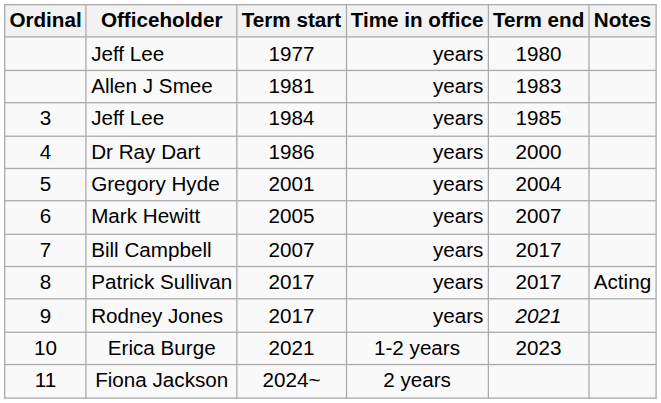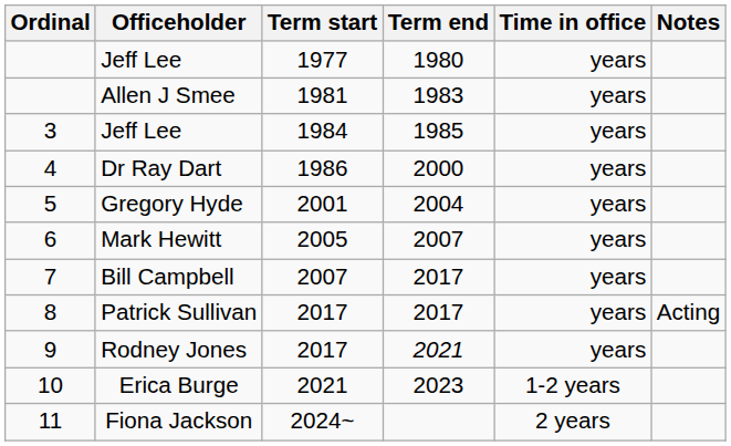 <table class="wikitable sortable" style="text-align: center">
 <tr>
 <th>Ordinal</th>
 <th>Officeholder</th>
 <th>Term start</th>
+<th>Term end</th>
 <th>Time in office</th>
-<th>Term end</th>
 <th>Notes</th>
 </tr>
 <tr>
 <td></td>
 <td style="text-align:left;">Jeff Lee</td>
 <td>1977</td>
+<td>1980</td>
 <td style="text-align:right;"> years</td>
-<td>1980</td>
 <td></td>
 </tr>
 <tr>
 <td></td>
 <td style="text-align:left;">Allen J Smee</td>
 <td>1981</td>
+<td>1983</td>
 <td style="text-align:right;"> years</td>
-<td>1983</td>
 <td></td>
 </tr>
 <tr>
 <td>3</td>
 <td style="text-align:left;">Jeff Lee</td>
 <td>1984</td>
+<td>1985</td>
 <td style="text-align:right;"> years</td>
-<td>1985</td>
 <td></td>
 </tr>
 <tr>
 <td>4</td>
 <td style="text-align:left;">Dr Ray Dart</td>
 <td>1986</td>
+<td>2000</td>
 <td style="text-align:right;"> years</td>
-<td>2000</td>
 <td></td>
 </tr>
 <tr>
 <td>5</td>
 <td style="text-align:left;">Gregory Hyde</td>
 <td>2001</td>
+<td>2004</td>
 <td style="text-align:right;"> years</td>
-<td>2004</td>
 <td></td>
 </tr>
 <tr>
 <td>6</td>
 <td style="text-align:left;">Mark Hewitt</td>
 <td>2005</td>
+<td>2007</td>
 <td style="text-align:right;"> years</td>
-<td>2007</td>
 <td></td>
 </tr>
 <tr>
 <td>7</td>
 <td style="text-align:left;">Bill Campbell</td>
 <td>2007</td>
+<td>2017</td>
 <td style="text-align:right;"> years</td>
-<td>2017</td>
 <td></td>
 </tr>
 <tr>
 <td>8</td>
 <td style="text-align:left;">Patrick Sullivan</td>
 <td>2017</td>
+<td>2017</td>
 <td style="text-align:right;"> years</td>
-<td>2017</td>
 <td>Acting</td>
 </tr>
 <tr>
 <td>9</td>
 <td style="text-align:left;">Rodney Jones</td>
 <td>2017</td>
+<td><em>2021</em></td>
 <td style="text-align:right;"> years</td>
-<td><em>2021</em></td>
 <td></td>
 </tr>
 <tr>
 <td>10</td>
 <td>Erica Burge</td>
 <td>2021</td>
+<td>2023</td>
 <td>1-2 years</td>
-<td>2023</td>
 <td></td>
 </tr>
 <tr>
 <td>11</td>
 <td>Fiona Jackson</td>
 <td>2024~</td>
+<td></td>
 <td>2 years</td>
-<td></td>
 <td></td>
 </tr>
 </table>
